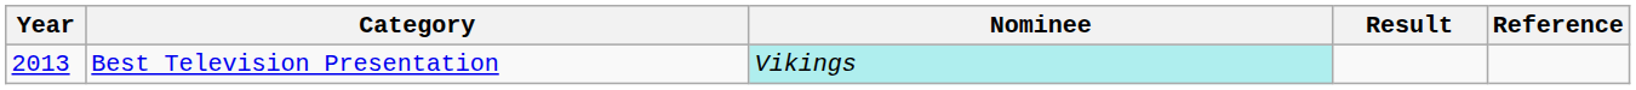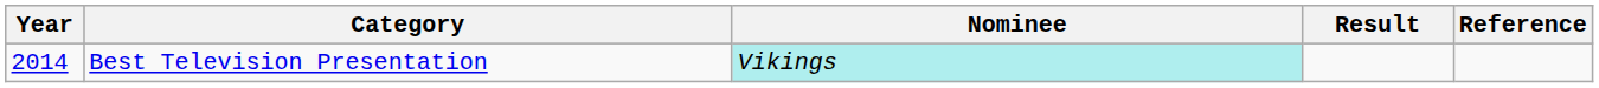 <table class="wikitable">
 <tr>
 <th width=5%>Year</th>
 <th width=45%>Category</th>
 <th width=40%>Nominee</th>
 <th width=10%>Result</th>
 <th width=5%>Reference</th>
 </tr>
 <tr>
-<td><a href='#'>2013</a></td>
+<td><a href='#'>2014</a></td>
 <td><a href='#'>Best Television Presentation</a></td>
 <td style="background: paleturquoise;"><em>Vikings</em></td>
 <td></td>
 <td></td>
 </tr>
 </table>
